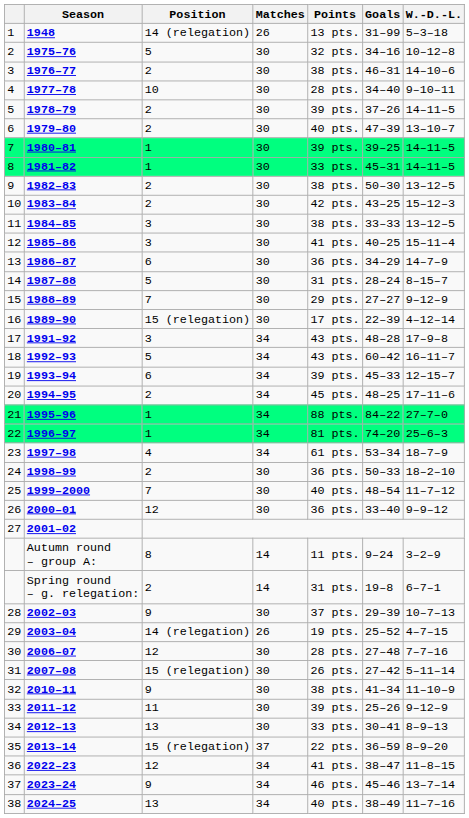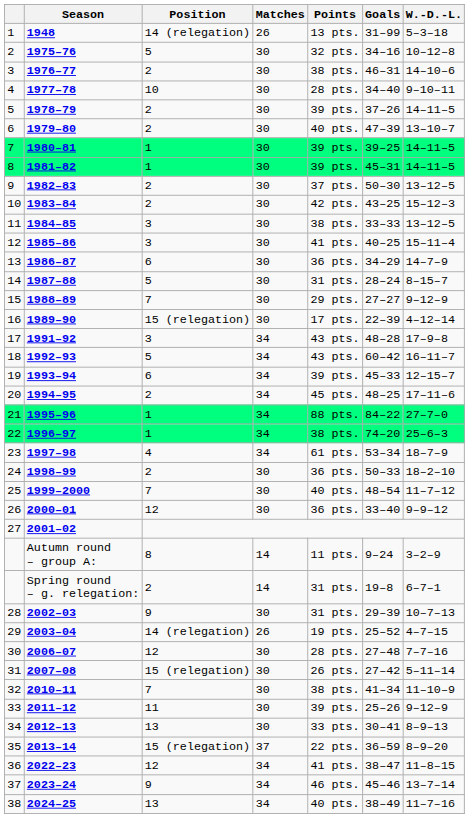 <table class="wikitable">
 <tr>
 <th></th>
 <th>Season</th>
 <th>Position</th>
 <th>Matches</th>
 <th>Points</th>
 <th>Goals</th>
 <th>W.-D.-L.</th>
 </tr>
 <tr>
 <td>1</td>
 <td><strong><a href='#'>1948</a></strong></td>
 <td>14 (relegation)</td>
 <td>26</td>
 <td>13 pts.</td>
 <td>31–99</td>
 <td>5–3–18</td>
 </tr>
 <tr>
 <td>2</td>
 <td><strong><a href='#'>1975–76</a></strong></td>
 <td>5</td>
 <td>30</td>
 <td>32 pts.</td>
 <td>34–16</td>
 <td>10–12–8</td>
 </tr>
 <tr>
 <td>3</td>
 <td><strong><a href='#'>1976–77</a></strong></td>
 <td>2</td>
 <td>30</td>
 <td>38 pts.</td>
 <td>46–31</td>
 <td>14–10–6</td>
 </tr>
 <tr>
 <td>4</td>
 <td><strong><a href='#'>1977–78</a></strong></td>
 <td>10</td>
 <td>30</td>
 <td>28 pts.</td>
 <td>34–40</td>
 <td>9–10–11</td>
 </tr>
 <tr>
 <td>5</td>
 <td><strong><a href='#'>1978–79</a></strong></td>
 <td>2</td>
 <td>30</td>
 <td>39 pts.</td>
 <td>37–26</td>
 <td>14–11–5</td>
 </tr>
 <tr>
 <td>6</td>
 <td><strong><a href='#'>1979–80</a></strong></td>
 <td>2</td>
 <td>30</td>
 <td>40 pts.</td>
 <td>47–39</td>
 <td>13–10–7</td>
 </tr>
 <tr bgcolor="00FF7F">
 <td>7</td>
 <td><strong><a href='#'>1980–81</a></strong></td>
 <td>1</td>
 <td>30</td>
 <td>39 pts.</td>
 <td>39–25</td>
 <td>14–11–5</td>
 </tr>
 <tr bgcolor="00FF7F">
 <td>8</td>
 <td><strong><a href='#'>1981–82</a></strong></td>
 <td>1</td>
 <td>30</td>
-<td>33 pts.</td>
+<td>39 pts.</td>
 <td>45–31</td>
 <td>14–11–5</td>
 </tr>
 <tr>
 <td>9</td>
 <td><strong><a href='#'>1982–83</a></strong></td>
 <td>2</td>
 <td>30</td>
-<td>38 pts.</td>
+<td>37 pts.</td>
 <td>50–30</td>
 <td>13–12–5</td>
 </tr>
 <tr>
 <td>10</td>
 <td><strong><a href='#'>1983–84</a></strong></td>
 <td>2</td>
 <td>30</td>
 <td>42 pts.</td>
 <td>43–25</td>
 <td>15–12–3</td>
 </tr>
 <tr>
 <td>11</td>
 <td><strong><a href='#'>1984–85</a></strong></td>
 <td>3</td>
 <td>30</td>
 <td>38 pts.</td>
 <td>33–33</td>
 <td>13–12–5</td>
 </tr>
 <tr>
 <td>12</td>
 <td><strong><a href='#'>1985–86</a></strong></td>
 <td>3</td>
 <td>30</td>
 <td>41 pts.</td>
 <td>40–25</td>
 <td>15–11–4</td>
 </tr>
 <tr>
 <td>13</td>
 <td><strong><a href='#'>1986–87</a></strong></td>
 <td>6</td>
 <td>30</td>
 <td>36 pts.</td>
 <td>34–29</td>
 <td>14–7–9</td>
 </tr>
 <tr>
 <td>14</td>
 <td><strong><a href='#'>1987–88</a></strong></td>
 <td>5</td>
 <td>30</td>
 <td>31 pts.</td>
 <td>28–24</td>
 <td>8–15–7</td>
 </tr>
 <tr>
 <td>15</td>
 <td><strong><a href='#'>1988–89</a></strong> <small></small></td>
 <td>7</td>
 <td>30</td>
 <td>29 pts.</td>
 <td>27–27</td>
 <td>9–12–9</td>
 </tr>
 <tr>
 <td>16</td>
 <td><strong><a href='#'>1989–90</a></strong></td>
 <td>15 (relegation)</td>
 <td>30</td>
 <td>17 pts.</td>
 <td>22–39</td>
 <td>4–12–14</td>
 </tr>
 <tr>
 <td>17</td>
 <td><strong><a href='#'>1991–92</a></strong></td>
 <td>3</td>
 <td>34</td>
 <td>43 pts.</td>
 <td>48–28</td>
 <td>17–9–8</td>
 </tr>
 <tr>
 <td>18</td>
 <td><strong><a href='#'>1992–93</a></strong></td>
 <td>5</td>
 <td>34</td>
 <td>43 pts.</td>
 <td>60–42</td>
 <td>16–11–7</td>
 </tr>
 <tr>
 <td>19</td>
 <td><strong><a href='#'>1993–94</a></strong></td>
 <td>6</td>
 <td>34</td>
 <td>39 pts.</td>
 <td>45–33</td>
 <td>12–15–7</td>
 </tr>
 <tr>
 <td>20</td>
 <td><strong><a href='#'>1994–95</a></strong></td>
 <td>2</td>
 <td>34</td>
 <td>45 pts.</td>
 <td>48–25</td>
 <td>17–11–6</td>
 </tr>
 <tr bgcolor="00FF7F">
 <td>21</td>
 <td><strong><a href='#'>1995–96</a></strong></td>
 <td>1</td>
 <td>34</td>
 <td>88 pts.</td>
 <td>84–22</td>
 <td>27–7–0</td>
 </tr>
 <tr bgcolor="00FF7F">
 <td>22</td>
 <td><strong><a href='#'>1996–97</a></strong></td>
 <td>1</td>
 <td>34</td>
-<td>81 pts.</td>
+<td>38 pts.</td>
 <td>74–20</td>
 <td>25–6–3</td>
 </tr>
 <tr>
 <td>23</td>
 <td><strong><a href='#'>1997–98</a></strong></td>
 <td>4</td>
 <td>34</td>
 <td>61 pts.</td>
 <td>53–34</td>
 <td>18–7–9</td>
 </tr>
 <tr>
 <td>24</td>
 <td><strong><a href='#'>1998–99</a></strong></td>
 <td>2</td>
 <td>30</td>
 <td>36 pts.</td>
 <td>50–33</td>
 <td>18–2–10</td>
 </tr>
 <tr>
 <td>25</td>
 <td><strong><a href='#'>1999–2000</a></strong></td>
 <td>7</td>
 <td>30</td>
 <td>40 pts.</td>
 <td>48–54</td>
 <td>11–7–12</td>
 </tr>
 <tr>
 <td>26</td>
 <td><strong><a href='#'>2000–01</a></strong></td>
 <td>12</td>
 <td>30</td>
 <td>36 pts.</td>
 <td>33–40</td>
 <td>9–9–12</td>
 </tr>
 <tr --->
 <td>27</td>
 <td><strong><a href='#'>2001–02</a></strong></td>
 </tr>
 <tr>
 <td></td>
 <td>Autumn round <br>– group A:</td>
 <td>8</td>
 <td>14</td>
 <td>11 pts.</td>
 <td>9–24</td>
 <td>3–2–9</td>
 </tr>
 <tr>
 <td></td>
 <td>Spring round <br>– g. relegation:</td>
 <td>2</td>
 <td>14</td>
 <td>31 pts.</td>
 <td>19–8</td>
 <td>6–7–1</td>
 </tr>
 <tr>
 <td>28</td>
 <td><strong><a href='#'>2002–03</a></strong></td>
 <td>9</td>
 <td>30</td>
-<td>37 pts.</td>
+<td>31 pts.</td>
 <td>29–39</td>
 <td>10–7–13</td>
 </tr>
 <tr>
 <td>29</td>
 <td><strong><a href='#'>2003–04</a></strong></td>
 <td>14 (relegation)</td>
 <td>26</td>
 <td>19 pts.</td>
 <td>25–52</td>
 <td>4–7–15</td>
 </tr>
 <tr>
 <td>30</td>
 <td><strong><a href='#'>2006–07</a></strong></td>
 <td>12</td>
 <td>30</td>
 <td>28 pts.</td>
 <td>27–48</td>
 <td>7–7–16</td>
 </tr>
 <tr>
 <td>31</td>
 <td><strong><a href='#'>2007–08</a></strong></td>
 <td>15 (relegation)</td>
 <td>30</td>
 <td>26 pts.</td>
 <td>27–42</td>
 <td>5–11–14</td>
 </tr>
 <tr>
 <td>32</td>
 <td><strong><a href='#'>2010–11</a></strong></td>
-<td>9</td>
+<td>7</td>
 <td>30</td>
 <td>38 pts.</td>
 <td>41–34</td>
 <td>11–10–9</td>
 </tr>
 <tr>
 <td>33</td>
 <td><strong><a href='#'>2011–12</a></strong></td>
 <td>11</td>
 <td>30</td>
 <td>39 pts.</td>
 <td>25–26</td>
 <td>9–12–9</td>
 </tr>
 <tr>
 <td>34</td>
 <td><strong><a href='#'>2012–13</a></strong></td>
 <td>13</td>
 <td>30</td>
 <td>33 pts.</td>
 <td>30–41</td>
 <td>8–9–13</td>
 </tr>
 <tr>
 <td>35</td>
 <td><strong><a href='#'>2013–14</a></strong></td>
 <td>15 (relegation)</td>
 <td>37</td>
 <td>22 pts.</td>
 <td>36–59</td>
 <td>8–9–20</td>
 </tr>
 <tr>
 <td>36</td>
 <td><strong><a href='#'>2022–23</a></strong></td>
 <td>12</td>
 <td>34</td>
 <td>41 pts.</td>
 <td>38–47</td>
 <td>11–8–15</td>
 </tr>
 <tr>
 <td>37</td>
 <td><strong><a href='#'>2023–24</a></strong></td>
 <td>9</td>
 <td>34</td>
 <td>46 pts.</td>
 <td>45–46</td>
 <td>13–7–14</td>
 </tr>
 <tr>
 <td>38</td>
 <td><strong><a href='#'>2024–25</a></strong></td>
 <td>13</td>
 <td>34</td>
 <td>40 pts.</td>
 <td>38–49</td>
 <td>11–7–16</td>
 </tr>
 </table>
